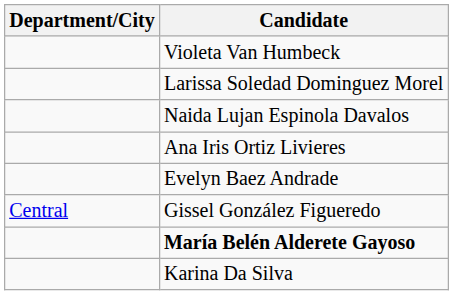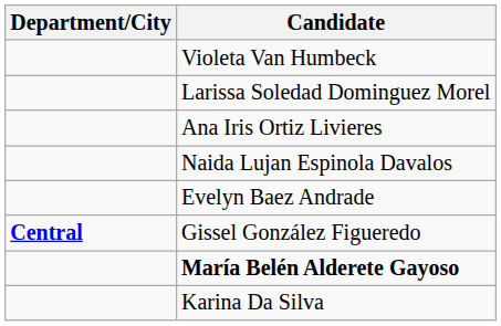 <table class="sortable wikitable">
 <tr>
 <th>Department/City</th>
 <th>Candidate</th>
 </tr>
 <tr>
 <td></td>
 <td>Violeta Van Humbeck</td>
 </tr>
 <tr>
 <td></td>
 <td>Larissa Soledad Dominguez Morel</td>
 </tr>
 <tr>
 <td></td>
-<td>Naida Lujan Espinola Davalos</td>
+<td>Ana Iris Ortiz Livieres</td>
 </tr>
 <tr>
 <td></td>
-<td>Ana Iris Ortiz Livieres</td>
+<td>Naida Lujan Espinola Davalos</td>
 </tr>
 <tr>
 <td></td>
 <td>Evelyn Baez Andrade</td>
 </tr>
 <tr>
-<td> <a href='#'>Central</a></td>
+<td><strong> <a href='#'>Central</a></strong></td>
 <td>Gissel González Figueredo</td>
 </tr>
 <tr>
 <td></td>
 <td><strong>María Belén Alderete Gayoso</strong></td>
 </tr>
 <tr>
 <td></td>
 <td>Karina Da Silva</td>
 </tr>
 </table>
